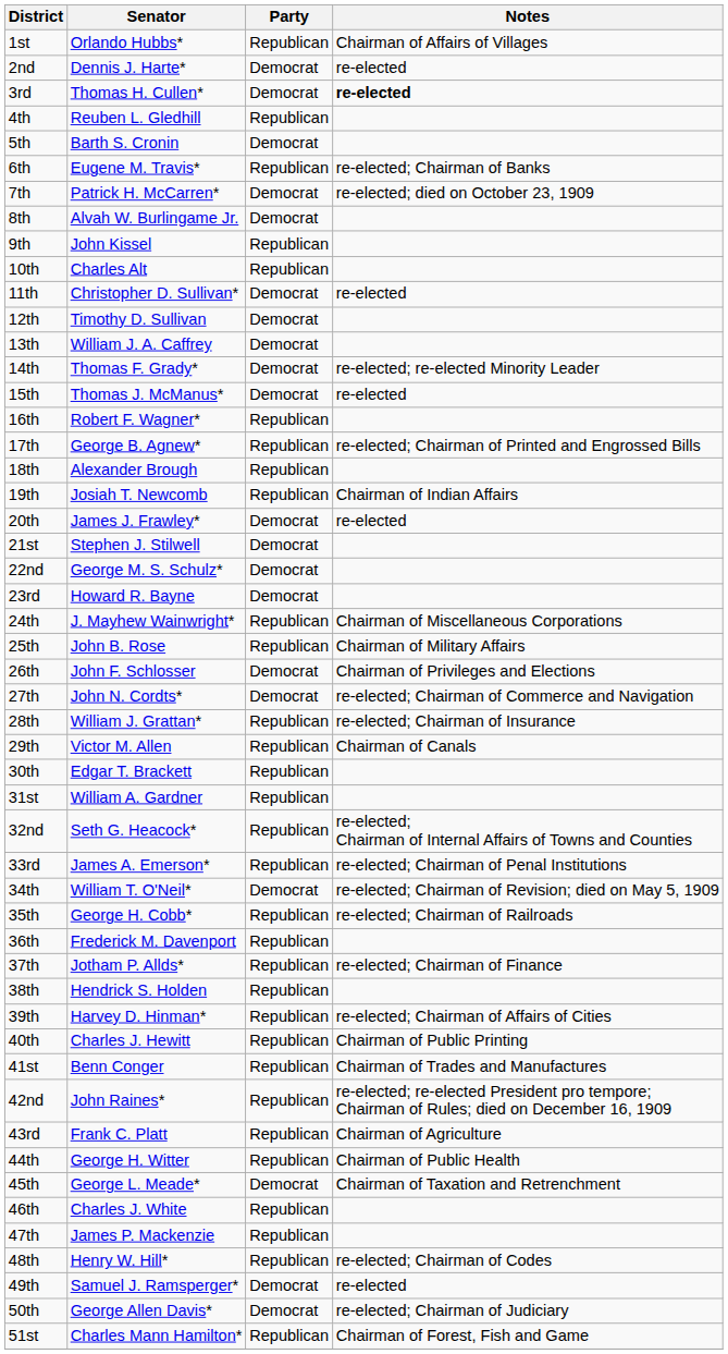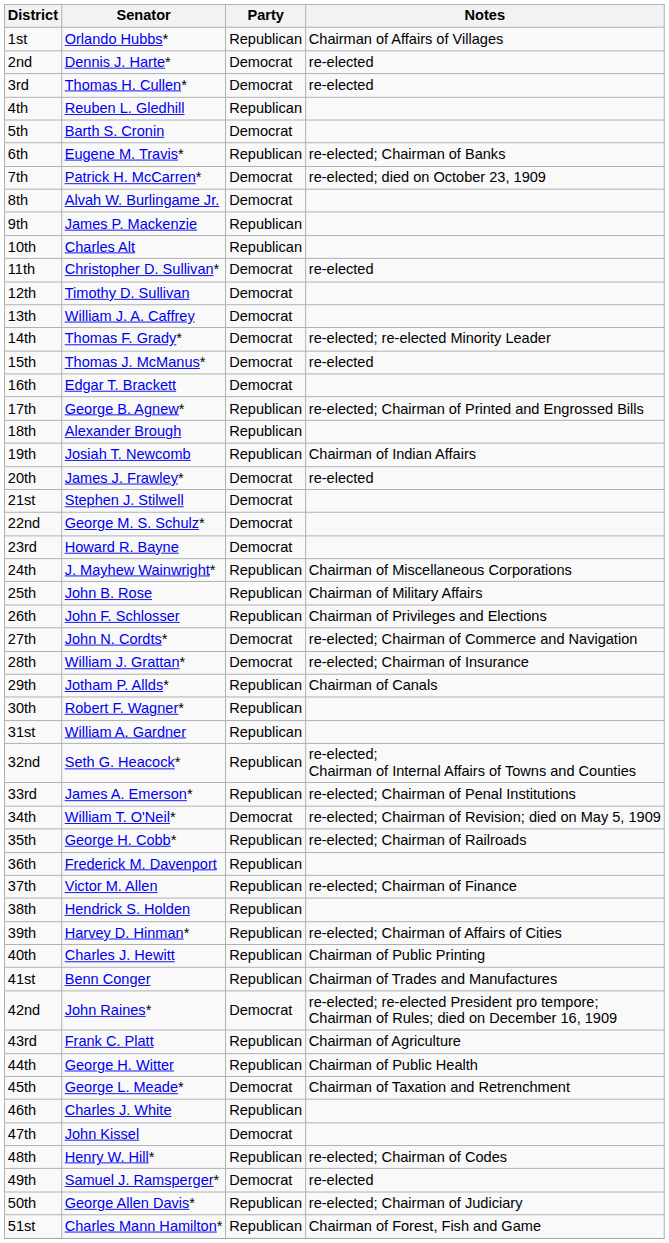 <table class=wikitable>
 <tr>
 <th>District</th>
 <th>Senator</th>
 <th>Party</th>
 <th>Notes</th>
 </tr>
 <tr>
 <td>1st</td>
 <td><a href='#'>Orlando Hubbs</a>*</td>
 <td>Republican</td>
 <td>Chairman of Affairs of Villages</td>
 </tr>
 <tr>
 <td>2nd</td>
 <td><a href='#'>Dennis J. Harte</a>*</td>
 <td>Democrat</td>
 <td>re-elected</td>
 </tr>
 <tr>
 <td>3rd</td>
 <td><a href='#'>Thomas H. Cullen</a>*</td>
 <td>Democrat</td>
-<td><strong>re-elected</strong></td>
+<td>re-elected</td>
 </tr>
 <tr>
 <td>4th</td>
 <td><a href='#'>Reuben L. Gledhill</a></td>
 <td>Republican</td>
 <td></td>
 </tr>
 <tr>
 <td>5th</td>
 <td><a href='#'>Barth S. Cronin</a></td>
 <td>Democrat</td>
 <td></td>
 </tr>
 <tr>
 <td>6th</td>
 <td><a href='#'>Eugene M. Travis</a>*</td>
 <td>Republican</td>
 <td>re-elected; Chairman of Banks</td>
 </tr>
 <tr>
 <td>7th</td>
 <td><a href='#'>Patrick H. McCarren</a>*</td>
 <td>Democrat</td>
 <td>re-elected; died on October 23, 1909</td>
 </tr>
 <tr>
 <td>8th</td>
 <td><a href='#'>Alvah W. Burlingame Jr.</a></td>
 <td>Democrat</td>
 <td></td>
 </tr>
 <tr>
 <td>9th</td>
-<td><a href='#'>John Kissel</a></td>
+<td><a href='#'>James P. Mackenzie</a></td>
 <td>Republican</td>
 <td></td>
 </tr>
 <tr>
 <td>10th</td>
 <td><a href='#'>Charles Alt</a></td>
 <td>Republican</td>
 <td></td>
 </tr>
 <tr>
 <td>11th</td>
 <td><a href='#'>Christopher D. Sullivan</a>*</td>
 <td>Democrat</td>
 <td>re-elected</td>
 </tr>
 <tr>
 <td>12th</td>
 <td><a href='#'>Timothy D. Sullivan</a></td>
 <td>Democrat</td>
 <td></td>
 </tr>
 <tr>
 <td>13th</td>
 <td><a href='#'>William J. A. Caffrey</a></td>
 <td>Democrat</td>
 <td></td>
 </tr>
 <tr>
 <td>14th</td>
 <td><a href='#'>Thomas F. Grady</a>*</td>
 <td>Democrat</td>
 <td>re-elected; re-elected Minority Leader</td>
 </tr>
 <tr>
 <td>15th</td>
 <td><a href='#'>Thomas J. McManus</a>*</td>
 <td>Democrat</td>
 <td>re-elected</td>
 </tr>
 <tr>
 <td>16th</td>
-<td><a href='#'>Robert F. Wagner</a>*</td>
-<td>Republican</td>
+<td><a href='#'>Edgar T. Brackett</a></td>
+<td>Democrat</td>
 <td></td>
 </tr>
 <tr>
 <td>17th</td>
 <td><a href='#'>George B. Agnew</a>*</td>
 <td>Republican</td>
 <td>re-elected; Chairman of Printed and Engrossed Bills</td>
 </tr>
 <tr>
 <td>18th</td>
 <td><a href='#'>Alexander Brough</a></td>
 <td>Republican</td>
 <td></td>
 </tr>
 <tr>
 <td>19th</td>
 <td><a href='#'>Josiah T. Newcomb</a></td>
 <td>Republican</td>
 <td>Chairman of Indian Affairs</td>
 </tr>
 <tr>
 <td>20th</td>
 <td><a href='#'>James J. Frawley</a>*</td>
 <td>Democrat</td>
 <td>re-elected</td>
 </tr>
 <tr>
 <td>21st</td>
 <td><a href='#'>Stephen J. Stilwell</a></td>
 <td>Democrat</td>
 <td></td>
 </tr>
 <tr>
 <td>22nd</td>
 <td><a href='#'>George M. S. Schulz</a>*</td>
 <td>Democrat</td>
 <td></td>
 </tr>
 <tr>
 <td>23rd</td>
 <td><a href='#'>Howard R. Bayne</a></td>
 <td>Democrat</td>
 <td></td>
 </tr>
 <tr>
 <td>24th</td>
 <td><a href='#'>J. Mayhew Wainwright</a>*</td>
 <td>Republican</td>
 <td>Chairman of Miscellaneous Corporations</td>
 </tr>
 <tr>
 <td>25th</td>
 <td><a href='#'>John B. Rose</a></td>
 <td>Republican</td>
 <td>Chairman of Military Affairs</td>
 </tr>
 <tr>
 <td>26th</td>
 <td><a href='#'>John F. Schlosser</a></td>
-<td>Democrat</td>
+<td>Republican</td>
 <td>Chairman of Privileges and Elections</td>
 </tr>
 <tr>
 <td>27th</td>
 <td><a href='#'>John N. Cordts</a>*</td>
 <td>Democrat</td>
 <td>re-elected; Chairman of Commerce and Navigation</td>
 </tr>
 <tr>
 <td>28th</td>
 <td><a href='#'>William J. Grattan</a>*</td>
-<td>Republican</td>
+<td>Democrat</td>
 <td>re-elected; Chairman of Insurance</td>
 </tr>
 <tr>
 <td>29th</td>
-<td><a href='#'>Victor M. Allen</a></td>
+<td><a href='#'>Jotham P. Allds</a>*</td>
 <td>Republican</td>
 <td>Chairman of Canals</td>
 </tr>
 <tr>
 <td>30th</td>
-<td><a href='#'>Edgar T. Brackett</a></td>
+<td><a href='#'>Robert F. Wagner</a>*</td>
 <td>Republican</td>
 <td></td>
 </tr>
 <tr>
 <td>31st</td>
 <td><a href='#'>William A. Gardner</a></td>
 <td>Republican</td>
 <td></td>
 </tr>
 <tr>
 <td>32nd</td>
 <td><a href='#'>Seth G. Heacock</a>*</td>
 <td>Republican</td>
 <td>re-elected; <br>Chairman of Internal Affairs of Towns and Counties</td>
 </tr>
 <tr>
 <td>33rd</td>
 <td><a href='#'>James A. Emerson</a>*</td>
 <td>Republican</td>
 <td>re-elected; Chairman of Penal Institutions</td>
 </tr>
 <tr>
 <td>34th</td>
 <td><a href='#'>William T. O'Neil</a>*</td>
 <td>Democrat</td>
 <td>re-elected; Chairman of Revision; died on May 5, 1909</td>
 </tr>
 <tr>
 <td>35th</td>
 <td><a href='#'>George H. Cobb</a>*</td>
 <td>Republican</td>
 <td>re-elected; Chairman of Railroads</td>
 </tr>
 <tr>
 <td>36th</td>
 <td><a href='#'>Frederick M. Davenport</a></td>
 <td>Republican</td>
 <td></td>
 </tr>
 <tr>
 <td>37th</td>
-<td><a href='#'>Jotham P. Allds</a>*</td>
+<td><a href='#'>Victor M. Allen</a></td>
 <td>Republican</td>
 <td>re-elected; Chairman of Finance</td>
 </tr>
 <tr>
 <td>38th</td>
 <td><a href='#'>Hendrick S. Holden</a></td>
 <td>Republican</td>
 <td></td>
 </tr>
 <tr>
 <td>39th</td>
 <td><a href='#'>Harvey D. Hinman</a>*</td>
 <td>Republican</td>
 <td>re-elected; Chairman of Affairs of Cities</td>
 </tr>
 <tr>
 <td>40th</td>
 <td><a href='#'>Charles J. Hewitt</a></td>
 <td>Republican</td>
 <td>Chairman of Public Printing</td>
 </tr>
 <tr>
 <td>41st</td>
 <td><a href='#'>Benn Conger</a></td>
 <td>Republican</td>
 <td>Chairman of Trades and Manufactures</td>
 </tr>
 <tr>
 <td>42nd</td>
 <td><a href='#'>John Raines</a>*</td>
-<td>Republican</td>
+<td>Democrat</td>
 <td>re-elected; re-elected President pro tempore; <br>Chairman of Rules; died on December 16, 1909</td>
 </tr>
 <tr>
 <td>43rd</td>
 <td><a href='#'>Frank C. Platt</a></td>
 <td>Republican</td>
 <td>Chairman of Agriculture</td>
 </tr>
 <tr>
 <td>44th</td>
 <td><a href='#'>George H. Witter</a></td>
 <td>Republican</td>
 <td>Chairman of Public Health</td>
 </tr>
 <tr>
 <td>45th</td>
 <td><a href='#'>George L. Meade</a>*</td>
 <td>Democrat</td>
 <td>Chairman of Taxation and Retrenchment</td>
 </tr>
 <tr>
 <td>46th</td>
 <td><a href='#'>Charles J. White</a></td>
 <td>Republican</td>
 <td></td>
 </tr>
 <tr>
 <td>47th</td>
-<td><a href='#'>James P. Mackenzie</a></td>
-<td>Republican</td>
+<td><a href='#'>John Kissel</a></td>
+<td>Democrat</td>
 <td></td>
 </tr>
 <tr>
 <td>48th</td>
 <td><a href='#'>Henry W. Hill</a>*</td>
 <td>Republican</td>
 <td>re-elected; Chairman of Codes</td>
 </tr>
 <tr>
 <td>49th</td>
 <td><a href='#'>Samuel J. Ramsperger</a>*</td>
 <td>Democrat</td>
 <td>re-elected</td>
 </tr>
 <tr>
 <td>50th</td>
 <td><a href='#'>George Allen Davis</a>*</td>
-<td>Democrat</td>
+<td>Republican</td>
 <td>re-elected; Chairman of Judiciary</td>
 </tr>
 <tr>
 <td>51st</td>
 <td><a href='#'>Charles Mann Hamilton</a>*</td>
 <td>Republican</td>
 <td>Chairman of Forest, Fish and Game</td>
 </tr>
 <tr>
 </tr>
 </table>
